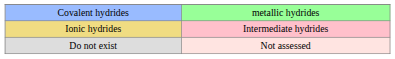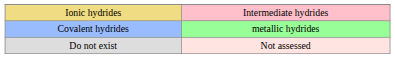 <table border=2 cellpadding=4 style="margin-left:auto; margin-right:auto; text-align:center; background:silver; border:1px solid gray; border-collapse:collapse; width:50%; font-size:100%; ">
 <tr>
+</tr>
+<tr>
+<td style="background:#F0DC82">Ionic hydrides</td>
+<td style="background:pink">Intermediate hydrides</td>
 </tr>
 <tr>
 <td style="background:#99bbff">Covalent hydrides</td>
 <td style="background:#98FF98">metallic hydrides</td>
 </tr>
 <tr>
-<td style="background:#F0DC82">Ionic hydrides</td>
-<td style="background:pink">Intermediate hydrides</td>
-</tr>
-<tr>
 <td style="background:#ddd">Do not exist</td>
 <td style="background:mistyrose">Not assessed</td>
 </tr>
 </table>
